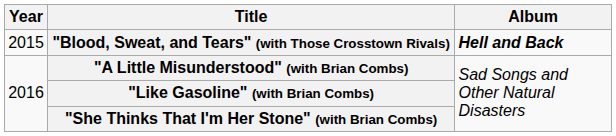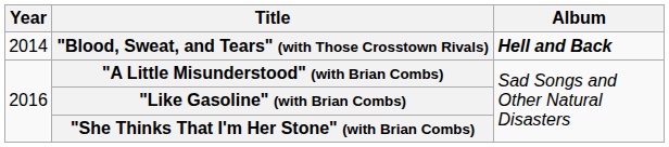 <table class="wikitable plainrowheaders">
 <tr>
 <th>Year</th>
 <th style="width:25em;">Title</th>
 <th>Album</th>
 </tr>
 <tr>
-<td>2015</td>
+<td>2014</td>
 <th scope="row">"Blood, Sweat, and Tears" <small>(with Those Crosstown Rivals)</small></th>
 <td><strong><em>Hell and Back</em></strong></td>
 </tr>
 <tr>
 <td rowspan="3">2016</td>
 <th scope="row">"A Little Misunderstood" <small>(with Brian Combs)</small></th>
 <td rowspan="3"><em>Sad Songs and Other Natural Disasters</em></td>
 </tr>
 <tr>
 <th scope="row">"Like Gasoline" <small>(with Brian Combs)</small></th>
 </tr>
 <tr>
 <th scope="row">"She Thinks That I'm Her Stone" <small>(with Brian Combs)</small></th>
 </tr>
 <tr>
 </tr>
 </table>
